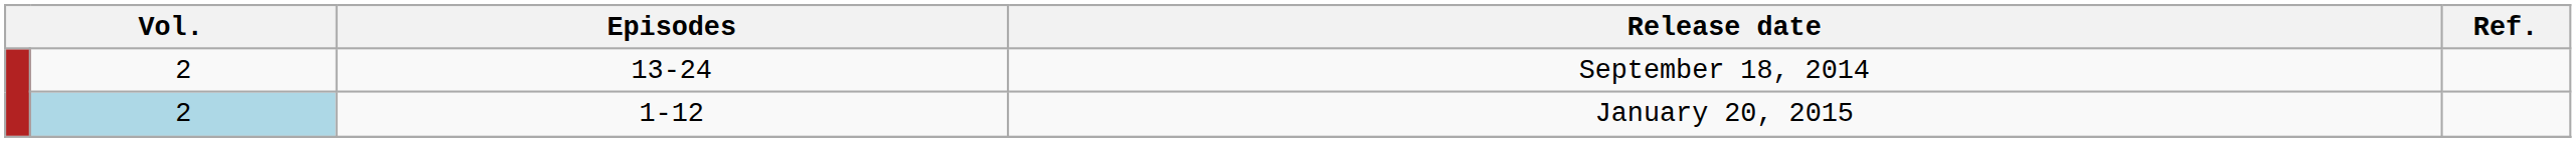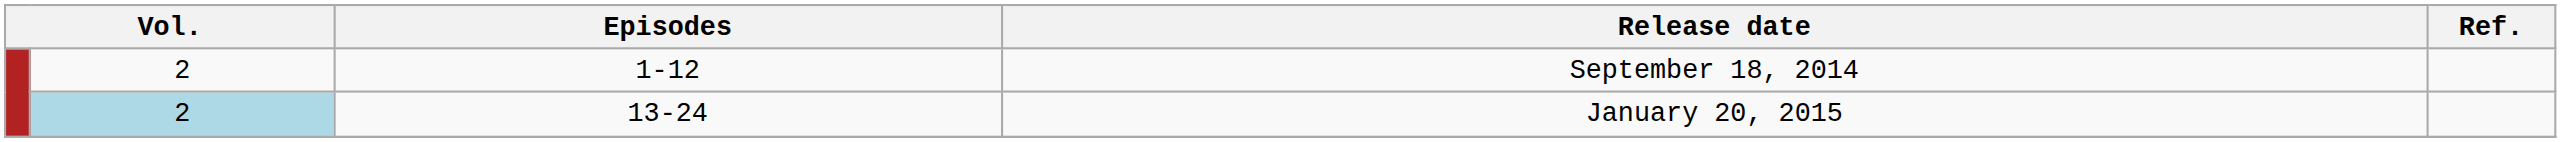 <table class="wikitable" style="text-align: center; width: 98%;">
 <tr>
 <th colspan="2">Vol.</th>
 <th>Episodes</th>
 <th>Release date</th>
 <th width="5%">Ref.</th>
 </tr>
 <tr>
 <td rowspan="10" width="1%" style="background: FireBrick;"></td>
 <td>2</td>
-<td>13-24</td>
+<td>1-12</td>
 <td>September 18, 2014</td>
 <td></td>
 </tr>
 <tr>
 <td style="background: lightblue;">2</td>
-<td>1-12</td>
+<td>13-24</td>
 <td>January 20, 2015</td>
 <td></td>
 </tr>
 <tr>
 </tr>
 </table>
